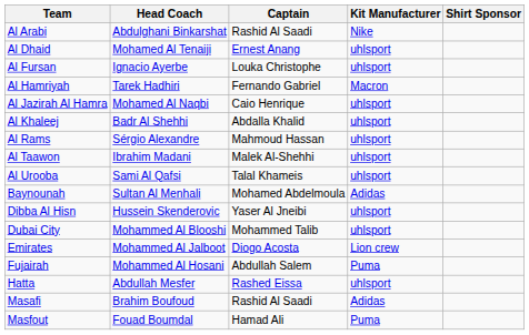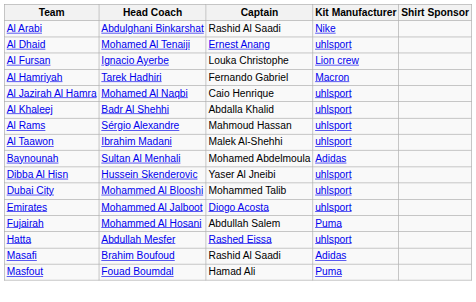 <table class="wikitable sortable" style="text-align: left;">
 <tr>
 <th "width=10%">Team</th>
 <th "width=10%">Head Coach</th>
 <th "width=10%">Captain</th>
 <th "width=10%">Kit Manufacturer</th>
 <th "width=15%">Shirt Sponsor</th>
 </tr>
 <tr>
 <td><a href='#'>Al Arabi</a></td>
 <td> <a href='#'>Abdulghani Binkarshat</a></td>
 <td> Rashid Al Saadi</td>
 <td><a href='#'>Nike</a></td>
 <td></td>
 </tr>
 <tr>
 <td><a href='#'>Al Dhaid</a></td>
 <td> <a href='#'>Mohamed Al Tenaiji</a></td>
 <td> <a href='#'>Ernest Anang</a></td>
 <td><a href='#'>uhlsport</a></td>
 <td></td>
 </tr>
 <tr>
 <td><a href='#'>Al Fursan</a></td>
 <td> <a href='#'>Ignacio Ayerbe</a></td>
 <td> Louka Christophe</td>
-<td><a href='#'>uhlsport</a></td>
+<td><a href='#'>Lion crew</a></td>
 <td></td>
 </tr>
 <tr>
 <td><a href='#'>Al Hamriyah</a></td>
 <td> <a href='#'>Tarek Hadhiri</a></td>
 <td> Fernando Gabriel</td>
 <td><a href='#'>Macron</a></td>
 <td></td>
 </tr>
 <tr>
 <td><a href='#'>Al Jazirah Al Hamra</a></td>
 <td> <a href='#'>Mohamed Al Naqbi</a></td>
 <td> Caio Henrique</td>
 <td><a href='#'>uhlsport</a></td>
 <td></td>
 </tr>
 <tr>
 <td><a href='#'>Al Khaleej</a></td>
 <td> <a href='#'>Badr Al Shehhi</a></td>
 <td> Abdalla Khalid</td>
 <td><a href='#'>uhlsport</a></td>
 <td></td>
 </tr>
 <tr>
 <td><a href='#'>Al Rams</a></td>
 <td> <a href='#'>Sérgio Alexandre</a></td>
 <td> Mahmoud Hassan</td>
 <td><a href='#'>uhlsport</a></td>
 <td></td>
 </tr>
 <tr>
 <td><a href='#'>Al Taawon</a></td>
 <td> <a href='#'>Ibrahim Madani</a></td>
 <td> Malek Al-Shehhi</td>
 <td><a href='#'>uhlsport</a></td>
 <td></td>
 </tr>
 <tr>
-<td><a href='#'>Al Urooba</a></td>
-<td> <a href='#'>Sami Al Qafsi</a></td>
-<td> Talal Khameis</td>
-<td><a href='#'>uhlsport</a></td>
-<td></td>
-</tr>
-<tr>
 <td><a href='#'>Baynounah</a></td>
 <td> <a href='#'>Sultan Al Menhali</a></td>
 <td> Mohamed Abdelmoula</td>
 <td><a href='#'>Adidas</a></td>
 <td></td>
 </tr>
 <tr>
 <td><a href='#'>Dibba Al Hisn</a></td>
 <td> <a href='#'>Hussein Skenderovic</a></td>
 <td> Yaser Al Jneibi</td>
 <td><a href='#'>uhlsport</a></td>
 <td></td>
 </tr>
 <tr>
 <td><a href='#'>Dubai City</a></td>
 <td> <a href='#'>Mohammed Al Blooshi</a></td>
 <td> Mohammed Talib</td>
 <td><a href='#'>uhlsport</a></td>
 <td></td>
 </tr>
 <tr>
 <td><a href='#'>Emirates</a></td>
 <td> <a href='#'>Mohammed Al Jalboot</a></td>
 <td> <a href='#'>Diogo Acosta</a></td>
-<td><a href='#'>Lion crew</a></td>
+<td><a href='#'>uhlsport</a></td>
 <td></td>
 </tr>
 <tr>
 <td><a href='#'>Fujairah</a></td>
 <td> <a href='#'>Mohammed Al Hosani</a></td>
 <td> Abdullah Salem</td>
 <td><a href='#'>Puma</a></td>
 <td></td>
 </tr>
 <tr>
 <td><a href='#'>Hatta</a></td>
 <td> <a href='#'>Abdullah Mesfer</a></td>
 <td> <a href='#'>Rashed Eissa</a></td>
 <td><a href='#'>uhlsport</a></td>
 <td></td>
 </tr>
 <tr>
 <td><a href='#'>Masafi</a></td>
 <td> <a href='#'>Brahim Boufoud</a></td>
 <td> Rashid Al Saadi</td>
 <td><a href='#'>Adidas</a></td>
 <td></td>
 </tr>
 <tr>
 <td><a href='#'>Masfout</a></td>
 <td> <a href='#'>Fouad Boumdal</a></td>
 <td> Hamad Ali</td>
 <td><a href='#'>Puma</a></td>
 <td></td>
 </tr>
 </table>
